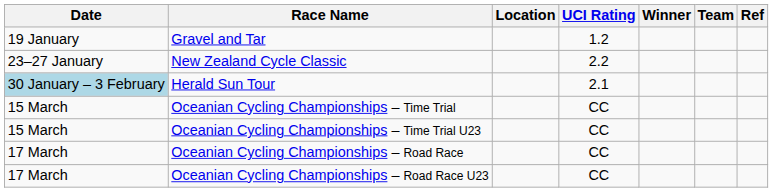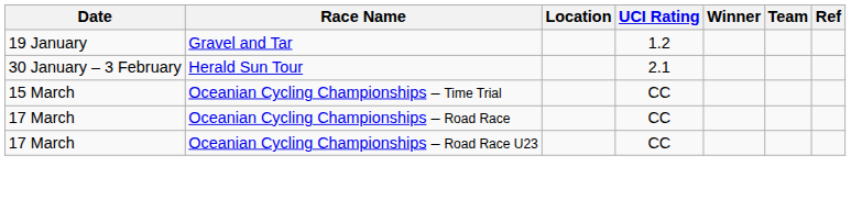 <table class="wikitable sortable">
 <tr>
 <th>Date</th>
 <th>Race Name</th>
 <th>Location</th>
 <th><a href='#'>UCI Rating</a></th>
 <th>Winner</th>
 <th>Team</th>
 <th>Ref</th>
 </tr>
 <tr>
 <td>19 January</td>
 <td><a href='#'>Gravel and Tar</a></td>
 <td></td>
 <td align=center>1.2</td>
 <td></td>
 <td></td>
 <td align=center></td>
 </tr>
 <tr>
-<td>23–27 January</td>
-<td><a href='#'>New Zealand Cycle Classic</a></td>
-<td></td>
-<td align=center>2.2</td>
-<td></td>
-<td></td>
-<td align=center></td>
-</tr>
-<tr>
-<td style="background: lightblue;">30 January – 3 February</td>
+<td>30 January – 3 February</td>
 <td><a href='#'>Herald Sun Tour</a></td>
 <td></td>
 <td align=center>2.1</td>
 <td></td>
 <td></td>
 <td align=center></td>
 </tr>
 <tr>
 <td>15 March</td>
 <td><a href='#'>Oceanian Cycling Championships</a> – <small>Time Trial</small></td>
-<td></td>
-<td align=center>CC</td>
-<td></td>
-<td></td>
-<td align=center></td>
-</tr>
-<tr>
-<td>15 March</td>
-<td><a href='#'>Oceanian Cycling Championships</a> – <small>Time Trial U23</small></td>
 <td></td>
 <td align=center>CC</td>
 <td></td>
 <td></td>
 <td align=center></td>
 </tr>
 <tr>
 <td>17 March</td>
 <td><a href='#'>Oceanian Cycling Championships</a> – <small>Road Race</small></td>
 <td></td>
 <td align=center>CC</td>
 <td></td>
 <td></td>
 <td align=center></td>
 </tr>
 <tr>
 <td>17 March</td>
 <td><a href='#'>Oceanian Cycling Championships</a> – <small>Road Race U23</small></td>
 <td></td>
 <td align=center>CC</td>
 <td></td>
 <td></td>
 <td align=center></td>
 </tr>
 </table>
